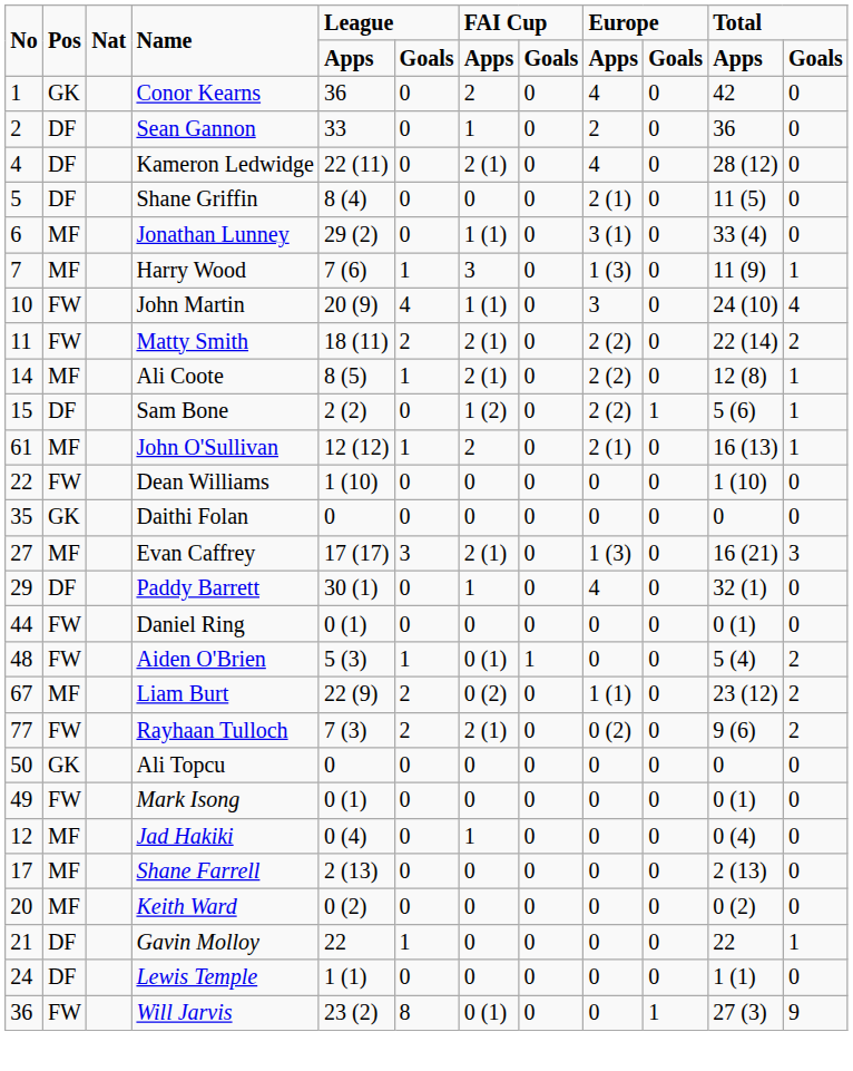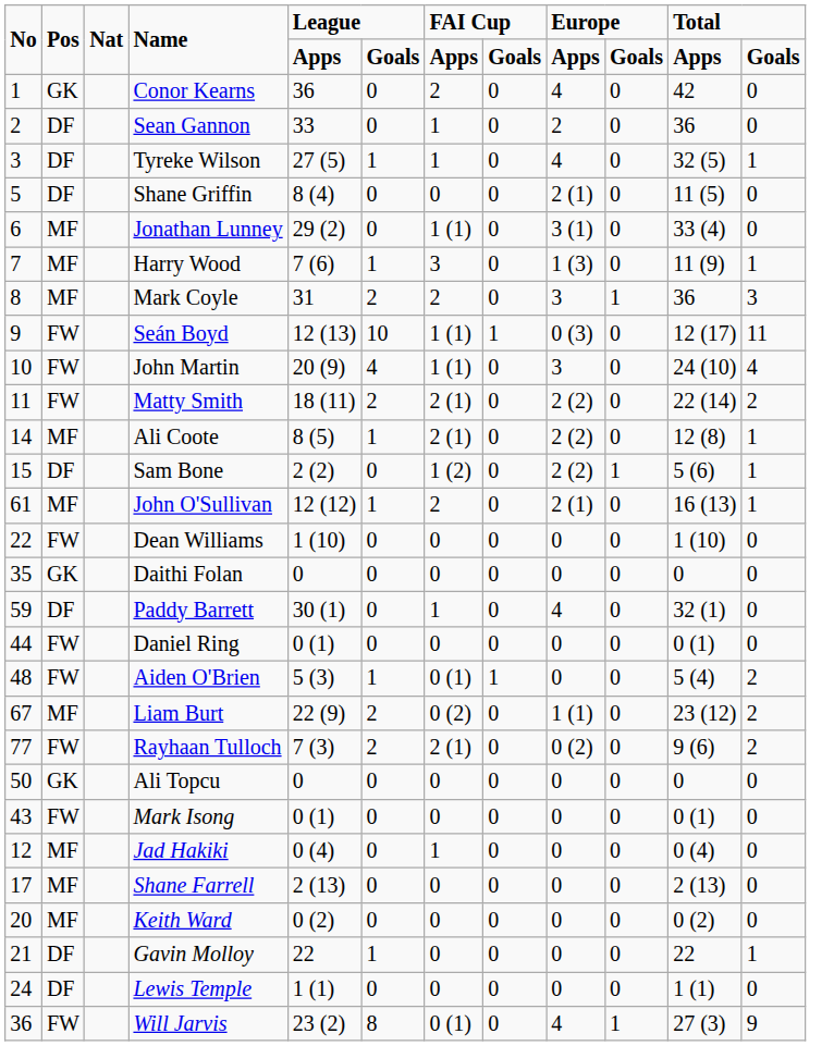 <table class="wikitable">
 <tr>
 <td rowspan="2"><strong>No</strong></td>
 <td rowspan="2"><strong>Pos</strong></td>
 <td rowspan="2"><strong>Nat</strong></td>
 <td rowspan="2"><strong>Name</strong></td>
 <td colspan="2"><strong>League</strong></td>
 <td colspan="2"><strong>FAI Cup</strong></td>
 <td colspan="2"><strong>Europe</strong></td>
 <td colspan="2"><strong>Total</strong></td>
 </tr>
 <tr>
 <td><strong>Apps</strong></td>
 <td><strong>Goals</strong></td>
 <td><strong>Apps</strong></td>
 <td><strong>Goals</strong></td>
 <td><strong>Apps</strong></td>
 <td><strong>Goals</strong></td>
 <td><strong>Apps</strong></td>
 <td><strong>Goals</strong></td>
 </tr>
 <tr>
 <td>1</td>
 <td>GK</td>
 <td></td>
 <td><a href='#'>Conor Kearns</a></td>
 <td>36</td>
 <td>0</td>
 <td>2</td>
 <td>0</td>
 <td>4</td>
 <td>0</td>
 <td>42</td>
 <td>0</td>
 </tr>
 <tr>
 <td>2</td>
 <td>DF</td>
 <td></td>
 <td><a href='#'>Sean Gannon</a></td>
 <td>33</td>
 <td>0</td>
 <td>1</td>
 <td>0</td>
 <td>2</td>
 <td>0</td>
 <td>36</td>
 <td>0</td>
 </tr>
 <tr>
-<td>4</td>
+<td>3</td>
 <td>DF</td>
 <td></td>
-<td>Kameron Ledwidge</td>
-<td>22 (11)</td>
-<td>0</td>
-<td>2 (1)</td>
+<td>Tyreke Wilson</td>
+<td>27 (5)</td>
+<td>1</td>
+<td>1</td>
 <td>0</td>
 <td>4</td>
 <td>0</td>
-<td>28 (12)</td>
-<td>0</td>
+<td>32 (5)</td>
+<td>1</td>
 </tr>
 <tr>
 <td>5</td>
 <td>DF</td>
 <td></td>
 <td>Shane Griffin</td>
 <td>8 (4)</td>
 <td>0</td>
 <td>0</td>
 <td>0</td>
 <td>2 (1)</td>
 <td>0</td>
 <td>11 (5)</td>
 <td>0</td>
 </tr>
 <tr>
 <td>6</td>
 <td>MF</td>
 <td></td>
 <td><a href='#'>Jonathan Lunney</a></td>
 <td>29 (2)</td>
 <td>0</td>
 <td>1 (1)</td>
 <td>0</td>
 <td>3 (1)</td>
 <td>0</td>
 <td>33 (4)</td>
 <td>0</td>
 </tr>
 <tr>
 <td>7</td>
 <td>MF</td>
 <td></td>
 <td>Harry Wood</td>
 <td>7 (6)</td>
 <td>1</td>
 <td>3</td>
 <td>0</td>
 <td>1 (3)</td>
 <td>0</td>
 <td>11 (9)</td>
 <td>1</td>
+</tr>
+<tr>
+<td>8</td>
+<td>MF</td>
+<td></td>
+<td>Mark Coyle</td>
+<td>31</td>
+<td>2</td>
+<td>2</td>
+<td>0</td>
+<td>3</td>
+<td>1</td>
+<td>36</td>
+<td>3</td>
+</tr>
+<tr>
+<td>9</td>
+<td>FW</td>
+<td></td>
+<td><a href='#'>Seán Boyd</a></td>
+<td>12 (13)</td>
+<td>10</td>
+<td>1 (1)</td>
+<td>1</td>
+<td>0 (3)</td>
+<td>0</td>
+<td>12 (17)</td>
+<td>11</td>
 </tr>
 <tr>
 <td>10</td>
 <td>FW</td>
 <td></td>
 <td>John Martin</td>
 <td>20 (9)</td>
 <td>4</td>
 <td>1 (1)</td>
 <td>0</td>
 <td>3</td>
 <td>0</td>
 <td>24 (10)</td>
 <td>4</td>
 </tr>
 <tr>
 <td>11</td>
 <td>FW</td>
 <td></td>
 <td><a href='#'>Matty Smith</a></td>
 <td>18 (11)</td>
 <td>2</td>
 <td>2 (1)</td>
 <td>0</td>
 <td>2 (2)</td>
 <td>0</td>
 <td>22 (14)</td>
 <td>2</td>
 </tr>
 <tr>
 <td>14</td>
 <td>MF</td>
 <td></td>
 <td>Ali Coote</td>
 <td>8 (5)</td>
 <td>1</td>
 <td>2 (1)</td>
 <td>0</td>
 <td>2 (2)</td>
 <td>0</td>
 <td>12 (8)</td>
 <td>1</td>
 </tr>
 <tr>
 <td>15</td>
 <td>DF</td>
 <td></td>
 <td>Sam Bone</td>
 <td>2 (2)</td>
 <td>0</td>
 <td>1 (2)</td>
 <td>0</td>
 <td>2 (2)</td>
 <td>1</td>
 <td>5 (6)</td>
 <td>1</td>
 </tr>
 <tr>
 <td>61</td>
 <td>MF</td>
 <td></td>
 <td><a href='#'>John O'Sullivan</a></td>
 <td>12 (12)</td>
 <td>1</td>
 <td>2</td>
 <td>0</td>
 <td>2 (1)</td>
 <td>0</td>
 <td>16 (13)</td>
 <td>1</td>
 </tr>
 <tr>
 <td>22</td>
 <td>FW</td>
 <td></td>
 <td>Dean Williams</td>
 <td>1 (10)</td>
 <td>0</td>
 <td>0</td>
 <td>0</td>
 <td>0</td>
 <td>0</td>
 <td>1 (10)</td>
 <td>0</td>
 </tr>
 <tr>
 <td>35</td>
 <td>GK</td>
 <td></td>
 <td>Daithi Folan</td>
 <td>0</td>
 <td>0</td>
 <td>0</td>
 <td>0</td>
 <td>0</td>
 <td>0</td>
 <td>0</td>
 <td>0</td>
 </tr>
 <tr>
-<td>27</td>
-<td>MF</td>
-<td></td>
-<td>Evan Caffrey</td>
-<td>17 (17)</td>
-<td>3</td>
-<td>2 (1)</td>
-<td>0</td>
-<td>1 (3)</td>
-<td>0</td>
-<td>16 (21)</td>
-<td>3</td>
-</tr>
-<tr>
-<td>29</td>
+<td>59</td>
 <td>DF</td>
 <td></td>
 <td><a href='#'>Paddy Barrett</a></td>
 <td>30 (1)</td>
 <td>0</td>
 <td>1</td>
 <td>0</td>
 <td>4</td>
 <td>0</td>
 <td>32 (1)</td>
 <td>0</td>
 </tr>
 <tr>
 <td>44</td>
 <td>FW</td>
 <td></td>
 <td>Daniel Ring</td>
 <td>0 (1)</td>
 <td>0</td>
 <td>0</td>
 <td>0</td>
 <td>0</td>
 <td>0</td>
 <td>0 (1)</td>
 <td>0</td>
 </tr>
 <tr>
 <td>48</td>
 <td>FW</td>
 <td></td>
 <td><a href='#'>Aiden O'Brien</a></td>
 <td>5 (3)</td>
 <td>1</td>
 <td>0 (1)</td>
 <td>1</td>
 <td>0</td>
 <td>0</td>
 <td>5 (4)</td>
 <td>2</td>
 </tr>
 <tr>
 <td>67</td>
 <td>MF</td>
 <td></td>
 <td><a href='#'>Liam Burt</a></td>
 <td>22 (9)</td>
 <td>2</td>
 <td>0 (2)</td>
 <td>0</td>
 <td>1 (1)</td>
 <td>0</td>
 <td>23 (12)</td>
 <td>2</td>
 </tr>
 <tr>
 <td>77</td>
 <td>FW</td>
 <td></td>
 <td><a href='#'>Rayhaan Tulloch</a></td>
 <td>7 (3)</td>
 <td>2</td>
 <td>2 (1)</td>
 <td>0</td>
 <td>0 (2)</td>
 <td>0</td>
 <td>9 (6)</td>
 <td>2</td>
 </tr>
 <tr>
 <td>50</td>
 <td>GK</td>
 <td></td>
 <td>Ali Topcu</td>
 <td>0</td>
 <td>0</td>
 <td>0</td>
 <td>0</td>
 <td>0</td>
 <td>0</td>
 <td>0</td>
 <td>0</td>
 </tr>
 <tr>
-<td>49</td>
+<td>43</td>
 <td>FW</td>
 <td></td>
 <td><em>Mark Isong</em></td>
 <td>0 (1)</td>
 <td>0</td>
 <td>0</td>
 <td>0</td>
 <td>0</td>
 <td>0</td>
 <td>0 (1)</td>
 <td>0</td>
 </tr>
 <tr>
 <td>12</td>
 <td>MF</td>
 <td></td>
 <td><em><a href='#'>Jad Hakiki</a></em></td>
 <td>0 (4)</td>
 <td>0</td>
 <td>1</td>
 <td>0</td>
 <td>0</td>
 <td>0</td>
 <td>0 (4)</td>
 <td>0</td>
 </tr>
 <tr>
 <td>17</td>
 <td>MF</td>
 <td></td>
 <td><em><a href='#'>Shane Farrell</a></em></td>
 <td>2 (13)</td>
 <td>0</td>
 <td>0</td>
 <td>0</td>
 <td>0</td>
 <td>0</td>
 <td>2 (13)</td>
 <td>0</td>
 </tr>
 <tr>
 <td>20</td>
 <td>MF</td>
 <td></td>
 <td><a href='#'><em>Keith Ward</em></a></td>
 <td>0 (2)</td>
 <td>0</td>
 <td>0</td>
 <td>0</td>
 <td>0</td>
 <td>0</td>
 <td>0 (2)</td>
 <td>0</td>
 </tr>
 <tr>
 <td>21</td>
 <td>DF</td>
 <td></td>
 <td><em>Gavin Molloy</em></td>
 <td>22</td>
 <td>1</td>
 <td>0</td>
 <td>0</td>
 <td>0</td>
 <td>0</td>
 <td>22</td>
 <td>1</td>
 </tr>
 <tr>
 <td>24</td>
 <td>DF</td>
 <td></td>
 <td><em><a href='#'>Lewis Temple</a></em></td>
 <td>1 (1)</td>
 <td>0</td>
 <td>0</td>
 <td>0</td>
 <td>0</td>
 <td>0</td>
 <td>1 (1)</td>
 <td>0</td>
 </tr>
 <tr>
 <td>36</td>
 <td>FW</td>
 <td></td>
 <td><a href='#'><em>Will Jarvis</em></a></td>
 <td>23 (2)</td>
 <td>8</td>
 <td>0 (1)</td>
 <td>0</td>
-<td>0</td>
+<td>4</td>
 <td>1</td>
 <td>27 (3)</td>
 <td>9</td>
 </tr>
 </table>
